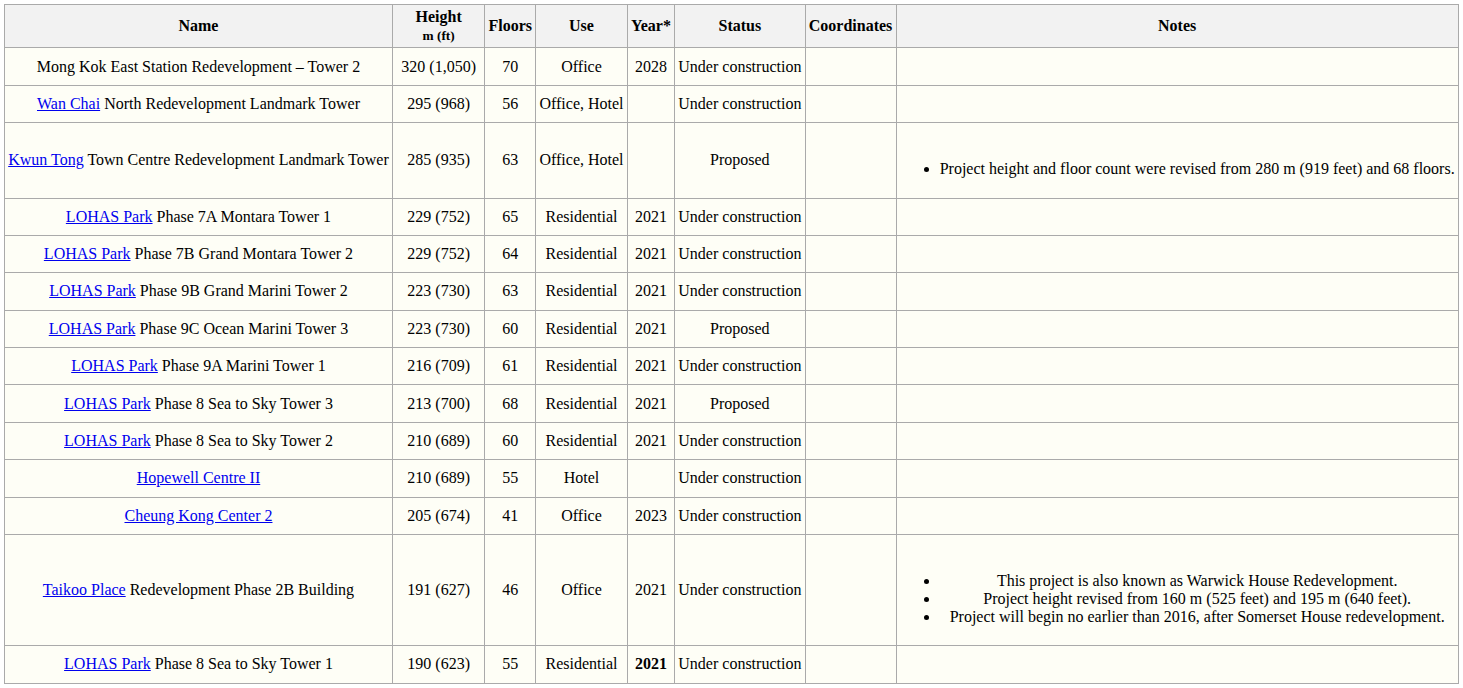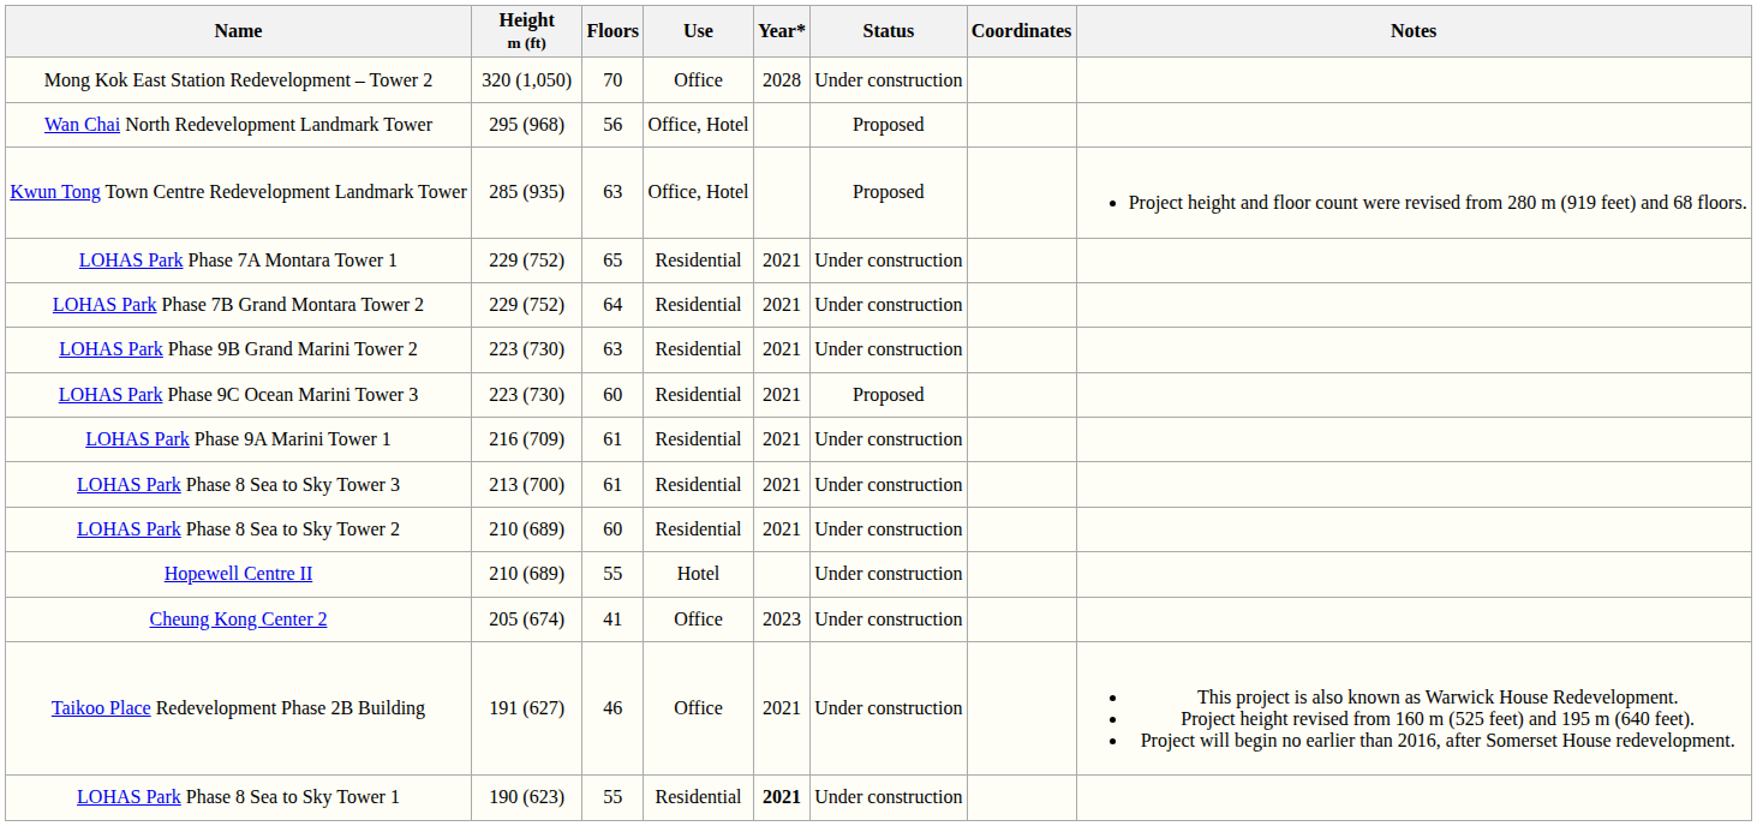 <table class="wikitable sortable" style="text-align: center; background:#fefef6">
 <tr>
 <th>Name</th>
 <th style="width:85px;">Height<br><small>m (ft)</small></th>
 <th>Floors</th>
 <th>Use</th>
 <th>Year*</th>
 <th>Status</th>
 <th>Coordinates</th>
 <th class="unsortable">Notes</th>
 </tr>
 <tr>
 <td style="height:30px;">Mong Kok East Station Redevelopment – Tower 2</td>
 <td>320 (1,050)</td>
 <td>70</td>
 <td>Office</td>
 <td>2028</td>
 <td>Under construction</td>
 <td></td>
 <td></td>
 </tr>
 <tr>
 <td style="height:30px;"><a href='#'>Wan Chai</a> North Redevelopment Landmark Tower</td>
 <td>295 (968)</td>
 <td>56</td>
 <td>Office, Hotel</td>
 <td></td>
-<td>Under construction</td>
+<td>Proposed</td>
 <td></td>
 <td></td>
 </tr>
 <tr>
 <td style="height:30px;"><a href='#'>Kwun Tong</a> Town Centre Redevelopment Landmark Tower</td>
 <td>285 (935)</td>
 <td>63</td>
 <td>Office, Hotel</td>
 <td></td>
 <td>Proposed</td>
 <td></td>
 <td><br><ul><li>Project height and floor count were revised from 280 m (919 feet) and 68 floors.</li></ul></td>
 </tr>
 <tr>
 <td style="height:30px;"><a href='#'>LOHAS Park</a> Phase 7A Montara Tower 1</td>
 <td>229 (752)</td>
 <td>65</td>
 <td>Residential</td>
 <td>2021</td>
 <td>Under construction</td>
 <td></td>
 <td></td>
 </tr>
 <tr>
 <td style="height:30px;"><a href='#'>LOHAS Park</a> Phase 7B Grand Montara Tower 2</td>
 <td>229 (752)</td>
 <td>64</td>
 <td>Residential</td>
 <td>2021</td>
 <td>Under construction</td>
 <td></td>
 <td></td>
 </tr>
 <tr>
 <td style="height:30px;"><a href='#'>LOHAS Park</a> Phase 9B Grand Marini Tower 2</td>
 <td>223 (730)</td>
 <td>63</td>
 <td>Residential</td>
 <td>2021</td>
 <td>Under construction</td>
 <td></td>
 <td></td>
 </tr>
 <tr>
 <td style="height:30px;"><a href='#'>LOHAS Park</a> Phase 9C Ocean Marini Tower 3</td>
 <td>223 (730)</td>
 <td>60</td>
 <td>Residential</td>
 <td>2021</td>
 <td>Proposed</td>
 <td></td>
 <td></td>
 </tr>
 <tr>
 <td style="height:30px;"><a href='#'>LOHAS Park</a> Phase 9A Marini Tower 1</td>
 <td>216 (709)</td>
 <td>61</td>
 <td>Residential</td>
 <td>2021</td>
 <td>Under construction</td>
 <td></td>
 <td></td>
 </tr>
 <tr>
 <td style="height:30px;"><a href='#'>LOHAS Park</a> Phase 8 Sea to Sky Tower 3</td>
 <td>213 (700)</td>
-<td>68</td>
+<td>61</td>
 <td>Residential</td>
 <td>2021</td>
-<td>Proposed</td>
+<td>Under construction</td>
 <td></td>
 <td></td>
 </tr>
 <tr>
 <td style="height:30px;"><a href='#'>LOHAS Park</a> Phase 8 Sea to Sky Tower 2</td>
 <td>210 (689)</td>
 <td>60</td>
 <td>Residential</td>
 <td>2021</td>
 <td>Under construction</td>
 <td></td>
 <td></td>
 </tr>
 <tr>
 <td style="height:30px;"><a href='#'>Hopewell Centre II</a></td>
 <td>210 (689)</td>
 <td>55</td>
 <td>Hotel</td>
 <td></td>
 <td>Under construction</td>
 <td></td>
 <td></td>
 </tr>
 <tr>
 <td style="height:30px;"><a href='#'>Cheung Kong Center 2</a></td>
 <td>205 (674)</td>
 <td>41</td>
 <td>Office</td>
 <td>2023</td>
 <td>Under construction</td>
 <td></td>
 <td></td>
 </tr>
 <tr>
 <td style="height:30px;"><a href='#'>Taikoo Place</a> Redevelopment Phase 2B Building</td>
 <td>191 (627)</td>
 <td>46</td>
 <td>Office</td>
 <td>2021</td>
 <td>Under construction</td>
 <td></td>
 <td><br><ul><li>This project is also known as Warwick House Redevelopment.</li><li>Project height revised from 160 m (525 feet) and 195 m (640 feet).</li><li>Project will begin no earlier than 2016, after Somerset House redevelopment.</li></ul></td>
 </tr>
 <tr>
 <td style="height:30px;"><a href='#'>LOHAS Park</a> Phase 8 Sea to Sky Tower 1</td>
 <td>190 (623)</td>
 <td>55</td>
 <td>Residential</td>
 <td><strong>2021</strong></td>
 <td>Under construction</td>
 <td></td>
 <td></td>
 </tr>
 <tr>
 </tr>
 <tr>
 </tr>
 </table>
